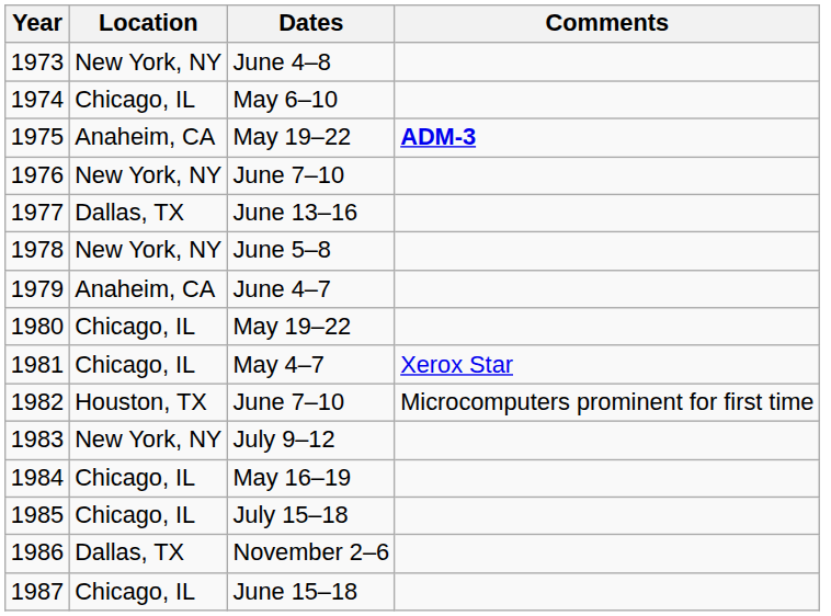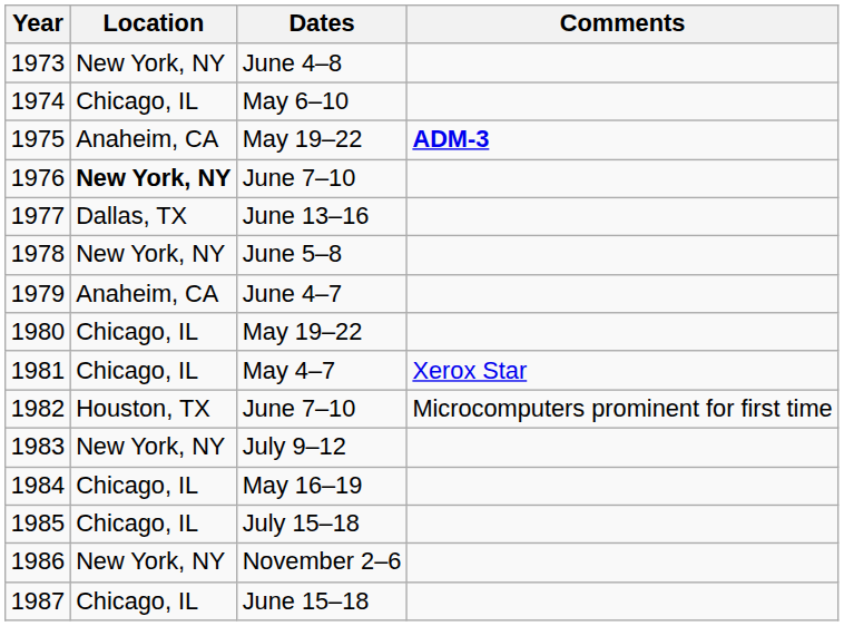 <table class="wikitable">
 <tr>
 <th>Year</th>
 <th>Location</th>
 <th>Dates</th>
 <th>Comments</th>
 </tr>
 <tr>
 <td>1973</td>
 <td>New York, NY</td>
 <td>June 4–8</td>
 <td></td>
 </tr>
 <tr>
 <td>1974</td>
 <td>Chicago, IL</td>
 <td>May 6–10</td>
 <td></td>
 </tr>
 <tr>
 <td>1975</td>
 <td>Anaheim, CA</td>
 <td>May 19–22</td>
 <td><strong><a href='#'>ADM-3</a></strong></td>
 </tr>
 <tr>
 <td>1976</td>
-<td>New York, NY</td>
+<td><strong>New York, NY</strong></td>
 <td>June 7–10</td>
 <td></td>
 </tr>
 <tr>
 <td>1977</td>
 <td>Dallas, TX</td>
 <td>June 13–16</td>
 <td></td>
 </tr>
 <tr>
 <td>1978</td>
 <td>New York, NY</td>
 <td>June 5–8</td>
 <td></td>
 </tr>
 <tr>
 <td>1979</td>
 <td>Anaheim, CA</td>
 <td>June 4–7</td>
 <td></td>
 </tr>
 <tr>
 <td>1980</td>
 <td>Chicago, IL</td>
 <td>May 19–22</td>
 <td></td>
 </tr>
 <tr>
 <td>1981</td>
 <td>Chicago, IL</td>
 <td>May 4–7</td>
 <td><a href='#'>Xerox Star</a></td>
 </tr>
 <tr>
 <td>1982</td>
 <td>Houston, TX</td>
 <td>June 7–10</td>
 <td>Microcomputers prominent for first time</td>
 </tr>
 <tr>
 <td>1983</td>
 <td>New York, NY</td>
 <td>July 9–12</td>
 <td></td>
 </tr>
 <tr>
 <td>1984</td>
 <td>Chicago, IL</td>
 <td>May 16–19</td>
 <td></td>
 </tr>
 <tr>
 <td>1985</td>
 <td>Chicago, IL</td>
 <td>July 15–18</td>
 <td></td>
 </tr>
 <tr>
 <td>1986</td>
-<td>Dallas, TX</td>
+<td>New York, NY</td>
 <td>November 2–6</td>
 <td></td>
 </tr>
 <tr>
 <td>1987</td>
 <td>Chicago, IL</td>
 <td>June 15–18</td>
 <td></td>
 </tr>
 </table>
